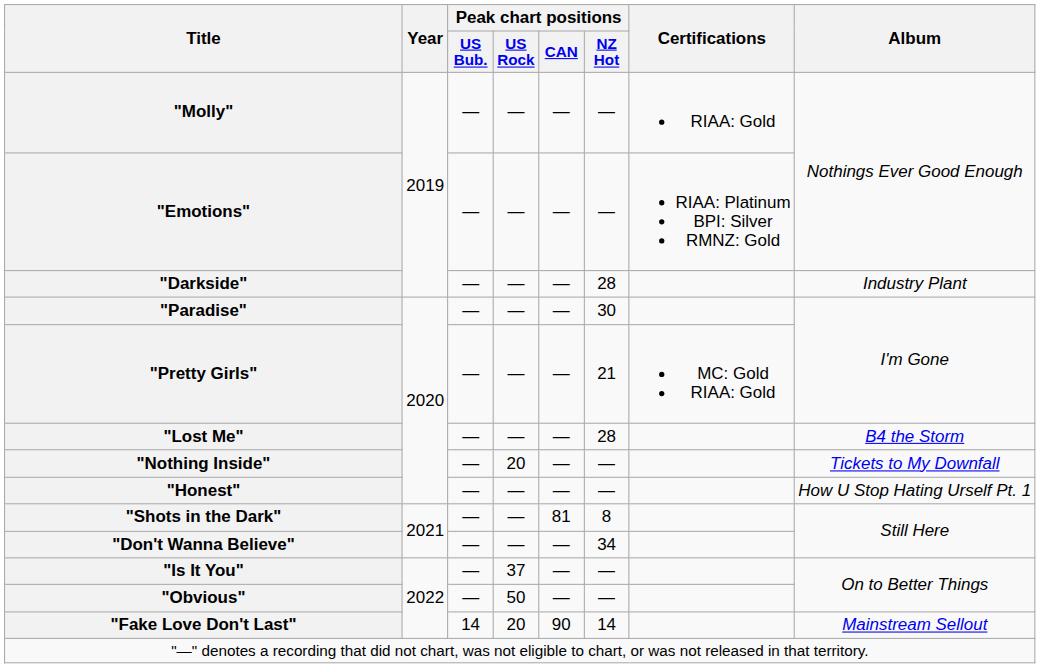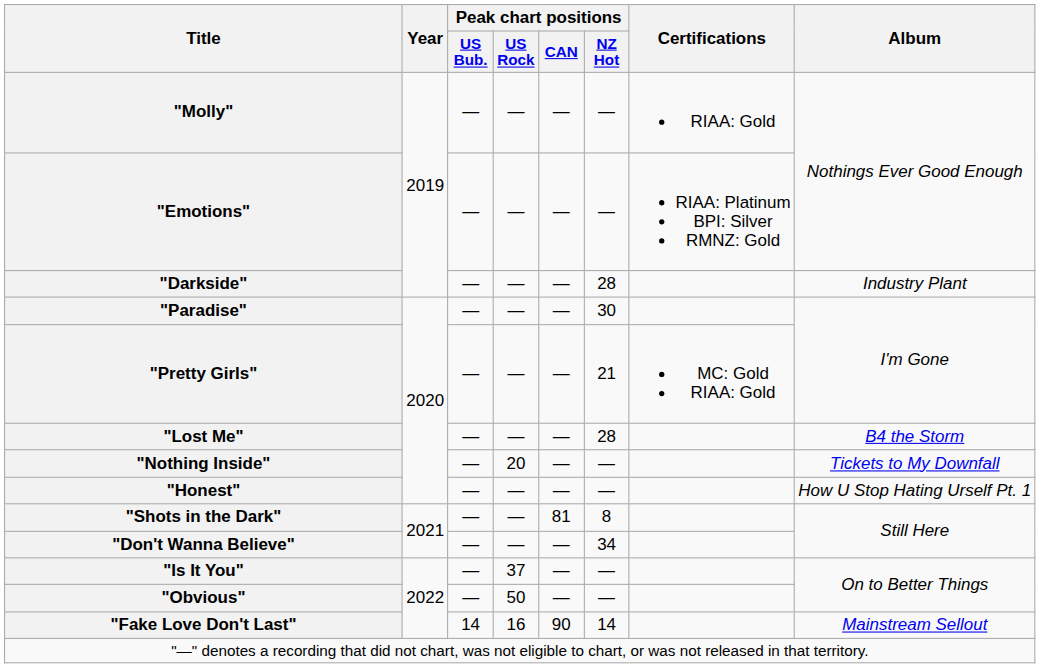 <table class="wikitable plainrowheaders" style="text-align:center;">
 <tr>
 <th scope="col" rowspan="2" style="width:23em;">Title</th>
 <th scope="col" rowspan="2" style="width:1em;">Year</th>
 <th scope="col" colspan="4">Peak chart positions</th>
 <th scope="col" rowspan="2">Certifications</th>
 <th scope="col" rowspan="2">Album</th>
 </tr>
 <tr>
 <th scope="col" style="width:2.5em;font-size:90%;"><a href='#'>US<br>Bub.</a><br></th>
 <th scope="col" style="width:2.5em; font-size:90%;"><a href='#'>US<br>Rock</a><br></th>
 <th scope="col" style="width:2.5em;font-size:90%;"><a href='#'>CAN</a><br></th>
 <th scope="col" style="width:2.5em;font-size:90%;"><a href='#'>NZ<br>Hot</a><br></th>
 </tr>
 <tr>
 <th scope="row">"Molly"<br></th>
 <td rowspan="3">2019</td>
 <td>—</td>
 <td>—</td>
 <td>—</td>
 <td>—</td>
 <td><br><ul><li>RIAA: Gold</li></ul></td>
 <td rowspan="2"><em>Nothings Ever Good Enough</em></td>
 </tr>
 <tr>
 <th scope="row">"Emotions"</th>
 <td>—</td>
 <td>—</td>
 <td>—</td>
 <td>—</td>
 <td><br><ul><li>RIAA: Platinum</li><li>BPI: Silver</li><li>RMNZ: Gold</li></ul></td>
 </tr>
 <tr>
 <th scope="row">"Darkside"<br></th>
 <td>—</td>
 <td>—</td>
 <td>—</td>
 <td>28</td>
 <td></td>
 <td><em>Industry Plant</em></td>
 </tr>
 <tr>
 <th scope="row">"Paradise"</th>
 <td rowspan="5">2020</td>
 <td>—</td>
 <td>—</td>
 <td>—</td>
 <td>30</td>
 <td></td>
 <td rowspan="2"><em>I'm Gone</em></td>
 </tr>
 <tr>
 <th scope="row">"Pretty Girls"</th>
 <td>—</td>
 <td>—</td>
 <td>—</td>
 <td>21</td>
 <td><br><ul><li>MC: Gold</li><li>RIAA: Gold</li></ul></td>
 </tr>
 <tr>
 <th scope="row">"Lost Me"<br></th>
 <td>—</td>
 <td>—</td>
 <td>—</td>
 <td>28</td>
 <td></td>
 <td><em><a href='#'>B4 the Storm</a></em></td>
 </tr>
 <tr>
 <th scope="row">"Nothing Inside"<br></th>
 <td>—</td>
 <td>20</td>
 <td>—</td>
 <td>—</td>
 <td></td>
 <td><em><a href='#'>Tickets to My Downfall</a></em></td>
 </tr>
 <tr>
 <th scope="row">"Honest"<br></th>
 <td>—</td>
 <td>—</td>
 <td>—</td>
 <td>—</td>
 <td></td>
 <td><em>How U Stop Hating Urself Pt. 1</em></td>
 </tr>
 <tr>
 <th scope="row">"Shots in the Dark"<br></th>
 <td rowspan="2">2021</td>
 <td>—</td>
 <td>—</td>
 <td>81</td>
 <td>8</td>
 <td></td>
 <td rowspan="2"><em>Still Here</em></td>
 </tr>
 <tr>
 <th scope="row">"Don't Wanna Believe"</th>
 <td>—</td>
 <td>—</td>
 <td>—</td>
 <td>34</td>
 <td></td>
 </tr>
 <tr>
 <th scope="row">"Is It You"</th>
 <td rowspan="3">2022</td>
 <td>—</td>
 <td>37</td>
 <td>—</td>
 <td>—</td>
 <td></td>
 <td rowspan="2"><em>On to Better Things</em></td>
 </tr>
 <tr>
 <th scope="row">"Obvious"<br></th>
 <td>—</td>
 <td>50</td>
 <td>—</td>
 <td>—</td>
 <td></td>
 </tr>
 <tr>
 <th scope="row">"Fake Love Don't Last"<br></th>
 <td>14</td>
-<td>20</td>
+<td>16</td>
 <td>90</td>
 <td>14</td>
 <td></td>
 <td><em><a href='#'>Mainstream Sellout</a></em></td>
 </tr>
 <tr>
 <td colspan="8" style="font-size:90%">"—" denotes a recording that did not chart, was not eligible to chart, or was not released in that territory.</td>
 </tr>
 </table>
